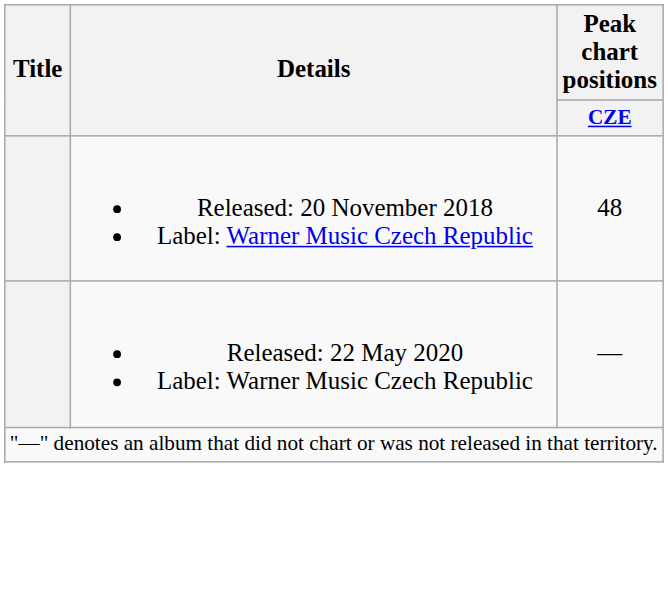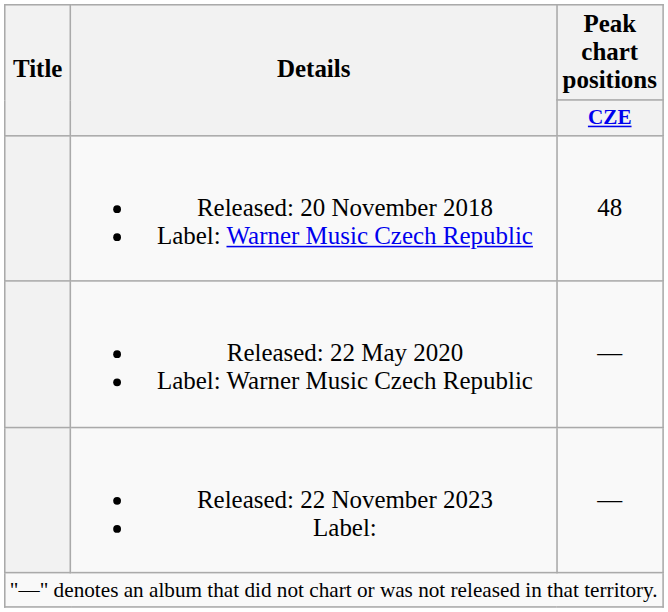 <table class="wikitable plainrowheaders" style="text-align: center;">
 <tr>
 <th scope="col" rowspan="2">Title</th>
 <th scope="col" rowspan="2">Details</th>
 <th scope="col">Peak chart positions</th>
 </tr>
 <tr>
 <th scope="col" style="width:3em;font-size:85%;"><a href='#'>CZE</a><br></th>
 </tr>
 <tr>
 <th scope="row" align="left"></th>
 <td><br><ul><li>Released: 20 November 2018</li><li>Label: <a href='#'>Warner Music Czech Republic</a></li></ul></td>
 <td>48</td>
 </tr>
 <tr>
 <th scope="row" align="left"></th>
 <td><br><ul><li>Released: 22 May 2020</li><li>Label: Warner Music Czech Republic</li></ul></td>
 <td>—</td>
 </tr>
 <tr>
+<th scope="row" align="left"> </th>
+<td><br><ul><li>Released: 22 November 2023</li><li>Label: </li></ul></td>
+<td>—</td>
+</tr>
+<tr>
 <td colspan="3" style="font-size:85%">"—" denotes an album that did not chart or was not released in that territory.</td>
 </tr>
 </table>
